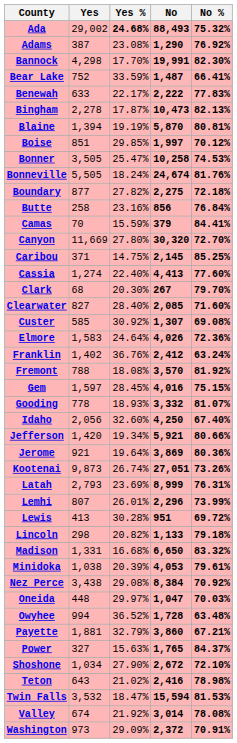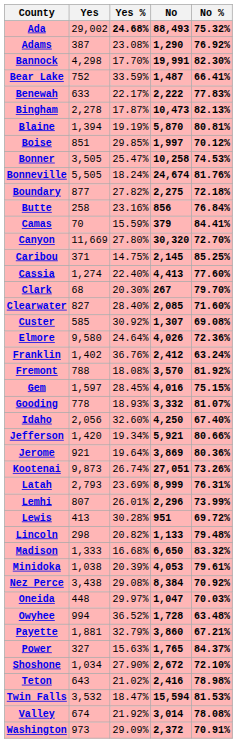 <table class="wikitable sortable">
 <tr>
 <th>County</th>
 <th>Yes</th>
 <th>Yes %</th>
 <th>No</th>
 <th>No %</th>
 </tr>
 <tr>
 <th style="background:#ffb6b6;"><a href='#'>Ada</a></th>
 <td style="background:#ffb6b6;">29,002</td>
 <td style="background:#ffb6b6;"><strong>24.68%</strong></td>
 <td style="background:#ffb6b6;"><strong>88,493</strong></td>
 <td style="background:#ffb6b6;"><strong>75.32%</strong></td>
 </tr>
 <tr>
 <th style="background:#ffb6b6;"><a href='#'>Adams</a></th>
 <td style="background:#ffb6b6;">387</td>
 <td style="background:#ffb6b6;">23.08%</td>
 <td style="background:#ffb6b6;"><strong>1,290</strong></td>
 <td style="background:#ffb6b6;"><strong>76.92%</strong></td>
 </tr>
 <tr>
 <th style="background:#ffb6b6;"><a href='#'>Bannock</a></th>
 <td style="background:#ffb6b6;">4,298</td>
 <td style="background:#ffb6b6;">17.70%</td>
 <td style="background:#ffb6b6;"><strong>19,991</strong></td>
 <td style="background:#ffb6b6;"><strong>82.30%</strong></td>
 </tr>
 <tr>
 <th style="background:#ffb6b6;"><a href='#'>Bear Lake</a></th>
 <td style="background:#ffb6b6;">752</td>
 <td style="background:#ffb6b6;">33.59%</td>
 <td style="background:#ffb6b6;"><strong>1,487</strong></td>
 <td style="background:#ffb6b6;"><strong>66.41%</strong></td>
 </tr>
 <tr>
 <th style="background:#ffb6b6;"><a href='#'>Benewah</a></th>
 <td style="background:#ffb6b6;">633</td>
 <td style="background:#ffb6b6;">22.17%</td>
 <td style="background:#ffb6b6;"><strong>2,222</strong></td>
 <td style="background:#ffb6b6;"><strong>77.83%</strong></td>
 </tr>
 <tr>
 <th style="background:#ffb6b6;"><a href='#'>Bingham</a></th>
 <td style="background:#ffb6b6;">2,278</td>
 <td style="background:#ffb6b6;">17.87%</td>
 <td style="background:#ffb6b6;"><strong>10,473</strong></td>
 <td style="background:#ffb6b6;"><strong>82.13%</strong></td>
 </tr>
 <tr>
 <th style="background:#ffb6b6;"><a href='#'>Blaine</a></th>
 <td style="background:#ffb6b6;">1,394</td>
 <td style="background:#ffb6b6;">19.19%</td>
 <td style="background:#ffb6b6;"><strong>5,870</strong></td>
 <td style="background:#ffb6b6;"><strong>80.81%</strong></td>
 </tr>
 <tr>
 <th style="background:#ffb6b6;"><a href='#'>Boise</a></th>
 <td style="background:#ffb6b6;">851</td>
 <td style="background:#ffb6b6;">29.85%</td>
 <td style="background:#ffb6b6;"><strong>1,997</strong></td>
 <td style="background:#ffb6b6;"><strong>70.12%</strong></td>
 </tr>
 <tr>
 <th style="background:#ffb6b6;"><a href='#'>Bonner</a></th>
 <td style="background:#ffb6b6;">3,505</td>
 <td style="background:#ffb6b6;">25.47%</td>
 <td style="background:#ffb6b6;"><strong>10,258</strong></td>
 <td style="background:#ffb6b6;"><strong>74.53%</strong></td>
 </tr>
 <tr>
 <th style="background:#ffb6b6;"><a href='#'>Bonneville</a></th>
 <td style="background:#ffb6b6;">5,505</td>
 <td style="background:#ffb6b6;">18.24%</td>
 <td style="background:#ffb6b6;"><strong>24,674</strong></td>
 <td style="background:#ffb6b6;"><strong>81.76%</strong></td>
 </tr>
 <tr>
 <th style="background:#ffb6b6;"><a href='#'>Boundary</a></th>
 <td style="background:#ffb6b6;">877</td>
 <td style="background:#ffb6b6;">27.82%</td>
 <td style="background:#ffb6b6;"><strong>2,275</strong></td>
 <td style="background:#ffb6b6;"><strong>72.18%</strong></td>
 </tr>
 <tr>
 <th style="background:#ffb6b6;"><a href='#'>Butte</a></th>
 <td style="background:#ffb6b6;">258</td>
 <td style="background:#ffb6b6;">23.16%</td>
 <td style="background:#ffb6b6;"><strong>856</strong></td>
 <td style="background:#ffb6b6;"><strong>76.84%</strong></td>
 </tr>
 <tr>
 <th style="background:#ffb6b6;"><a href='#'>Camas</a></th>
 <td style="background:#ffb6b6;">70</td>
 <td style="background:#ffb6b6;">15.59%</td>
 <td style="background:#ffb6b6;"><strong>379</strong></td>
 <td style="background:#ffb6b6;"><strong>84.41%</strong></td>
 </tr>
 <tr>
 <th style="background:#ffb6b6;"><a href='#'>Canyon</a></th>
 <td style="background:#ffb6b6;">11,669</td>
 <td style="background:#ffb6b6;">27.80%</td>
 <td style="background:#ffb6b6;"><strong>30,320</strong></td>
 <td style="background:#ffb6b6;"><strong>72.70%</strong></td>
 </tr>
 <tr>
 <th style="background:#ffb6b6;"><a href='#'>Caribou</a></th>
 <td style="background:#ffb6b6;">371</td>
 <td style="background:#ffb6b6;">14.75%</td>
 <td style="background:#ffb6b6;"><strong>2,145</strong></td>
 <td style="background:#ffb6b6;"><strong>85.25%</strong></td>
 </tr>
 <tr>
 <th style="background:#ffb6b6;"><a href='#'>Cassia</a></th>
 <td style="background:#ffb6b6;">1,274</td>
 <td style="background:#ffb6b6;">22.40%</td>
 <td style="background:#ffb6b6;"><strong>4,413</strong></td>
 <td style="background:#ffb6b6;"><strong>77.60%</strong></td>
 </tr>
 <tr>
 <th style="background:#ffb6b6;"><a href='#'>Clark</a></th>
 <td style="background:#ffb6b6;">68</td>
 <td style="background:#ffb6b6;">20.30%</td>
 <td style="background:#ffb6b6;"><strong>267</strong></td>
 <td style="background:#ffb6b6;"><strong>79.70%</strong></td>
 </tr>
 <tr>
 <th style="background:#ffb6b6;"><a href='#'>Clearwater</a></th>
 <td style="background:#ffb6b6;">827</td>
 <td style="background:#ffb6b6;">28.40%</td>
 <td style="background:#ffb6b6;"><strong>2,085</strong></td>
 <td style="background:#ffb6b6;"><strong>71.60%</strong></td>
 </tr>
 <tr>
 <th style="background:#ffb6b6;"><a href='#'>Custer</a></th>
 <td style="background:#ffb6b6;">585</td>
 <td style="background:#ffb6b6;">30.92%</td>
 <td style="background:#ffb6b6;"><strong>1,307</strong></td>
 <td style="background:#ffb6b6;"><strong>69.08%</strong></td>
 </tr>
 <tr>
 <th style="background:#ffb6b6;"><a href='#'>Elmore</a></th>
-<td style="background:#ffb6b6;">1,583</td>
+<td style="background:#ffb6b6;">9,580</td>
 <td style="background:#ffb6b6;">24.64%</td>
 <td style="background:#ffb6b6;"><strong>4,026</strong></td>
 <td style="background:#ffb6b6;"><strong>72.36%</strong></td>
 </tr>
 <tr>
 <th style="background:#ffb6b6;"><a href='#'>Franklin</a></th>
 <td style="background:#ffb6b6;">1,402</td>
 <td style="background:#ffb6b6;">36.76%</td>
 <td style="background:#ffb6b6;"><strong>2,412</strong></td>
 <td style="background:#ffb6b6;"><strong>63.24%</strong></td>
 </tr>
 <tr>
 <th style="background:#ffb6b6;"><a href='#'>Fremont</a></th>
 <td style="background:#ffb6b6;">788</td>
 <td style="background:#ffb6b6;">18.08%</td>
 <td style="background:#ffb6b6;"><strong>3,570</strong></td>
 <td style="background:#ffb6b6;"><strong>81.92%</strong></td>
 </tr>
 <tr>
 <th style="background:#ffb6b6;"><a href='#'>Gem</a></th>
 <td style="background:#ffb6b6;">1,597</td>
 <td style="background:#ffb6b6;">28.45%</td>
 <td style="background:#ffb6b6;"><strong>4,016</strong></td>
 <td style="background:#ffb6b6;"><strong>75.15%</strong></td>
 </tr>
 <tr>
 <th style="background:#ffb6b6;"><a href='#'>Gooding</a></th>
 <td style="background:#ffb6b6;">778</td>
 <td style="background:#ffb6b6;">18.93%</td>
 <td style="background:#ffb6b6;"><strong>3,332</strong></td>
 <td style="background:#ffb6b6;"><strong>81.07%</strong></td>
 </tr>
 <tr>
 <th style="background:#ffb6b6;"><a href='#'>Idaho</a></th>
 <td style="background:#ffb6b6;">2,056</td>
 <td style="background:#ffb6b6;">32.60%</td>
 <td style="background:#ffb6b6;"><strong>4,250</strong></td>
 <td style="background:#ffb6b6;"><strong>67.40%</strong></td>
 </tr>
 <tr>
 <th style="background:#ffb6b6;"><a href='#'>Jefferson</a></th>
 <td style="background:#ffb6b6;">1,420</td>
 <td style="background:#ffb6b6;">19.34%</td>
 <td style="background:#ffb6b6;"><strong>5,921</strong></td>
 <td style="background:#ffb6b6;"><strong>80.66%</strong></td>
 </tr>
 <tr>
 <th style="background:#ffb6b6;"><a href='#'>Jerome</a></th>
 <td style="background:#ffb6b6;">921</td>
 <td style="background:#ffb6b6;">19.64%</td>
 <td style="background:#ffb6b6;"><strong>3,869</strong></td>
 <td style="background:#ffb6b6;"><strong>80.36%</strong></td>
 </tr>
 <tr>
 <th style="background:#ffb6b6;"><a href='#'>Kootenai</a></th>
 <td style="background:#ffb6b6;">9,873</td>
 <td style="background:#ffb6b6;">26.74%</td>
 <td style="background:#ffb6b6;"><strong>27,051</strong></td>
 <td style="background:#ffb6b6;"><strong>73.26%</strong></td>
 </tr>
 <tr>
 <th style="background:#ffb6b6;"><a href='#'>Latah</a></th>
 <td style="background:#ffb6b6;">2,793</td>
 <td style="background:#ffb6b6;">23.69%</td>
 <td style="background:#ffb6b6;"><strong>8,999</strong></td>
 <td style="background:#ffb6b6;"><strong>76.31%</strong></td>
 </tr>
 <tr>
 <th style="background:#ffb6b6;"><a href='#'>Lemhi</a></th>
 <td style="background:#ffb6b6;">807</td>
 <td style="background:#ffb6b6;">26.01%</td>
 <td style="background:#ffb6b6;"><strong>2,296</strong></td>
 <td style="background:#ffb6b6;"><strong>73.99%</strong></td>
 </tr>
 <tr>
 <th style="background:#ffb6b6;"><a href='#'>Lewis</a></th>
 <td style="background:#ffb6b6;">413</td>
 <td style="background:#ffb6b6;">30.28%</td>
 <td style="background:#ffb6b6;"><strong>951</strong></td>
 <td style="background:#ffb6b6;"><strong>69.72%</strong></td>
 </tr>
 <tr>
 <th style="background:#ffb6b6;"><a href='#'>Lincoln</a></th>
 <td style="background:#ffb6b6;">298</td>
 <td style="background:#ffb6b6;">20.82%</td>
 <td style="background:#ffb6b6;"><strong>1,133</strong></td>
-<td style="background:#ffb6b6;"><strong>79.18%</strong></td>
+<td style="background:#ffb6b6;"><strong>79.48%</strong></td>
 </tr>
 <tr>
 <th style="background:#ffb6b6;"><a href='#'>Madison</a></th>
-<td style="background:#ffb6b6;">1,331</td>
+<td style="background:#ffb6b6;">1,333</td>
 <td style="background:#ffb6b6;">16.68%</td>
 <td style="background:#ffb6b6;"><strong>6,650</strong></td>
 <td style="background:#ffb6b6;"><strong>83.32%</strong></td>
 </tr>
 <tr>
 <th style="background:#ffb6b6;"><a href='#'>Minidoka</a></th>
 <td style="background:#ffb6b6;">1,038</td>
 <td style="background:#ffb6b6;">20.39%</td>
 <td style="background:#ffb6b6;"><strong>4,053</strong></td>
 <td style="background:#ffb6b6;"><strong>79.61%</strong></td>
 </tr>
 <tr>
 <th style="background:#ffb6b6;"><a href='#'>Nez Perce</a></th>
 <td style="background:#ffb6b6;">3,438</td>
 <td style="background:#ffb6b6;">29.08%</td>
 <td style="background:#ffb6b6;"><strong>8,384</strong></td>
 <td style="background:#ffb6b6;"><strong>70.92%</strong></td>
 </tr>
 <tr>
 <th style="background:#ffb6b6;"><a href='#'>Oneida</a></th>
 <td style="background:#ffb6b6;">448</td>
 <td style="background:#ffb6b6;">29.97%</td>
 <td style="background:#ffb6b6;"><strong>1,047</strong></td>
 <td style="background:#ffb6b6;"><strong>70.03%</strong></td>
 </tr>
 <tr>
 <th style="background:#ffb6b6;"><a href='#'>Owyhee</a></th>
 <td style="background:#ffb6b6;">994</td>
 <td style="background:#ffb6b6;">36.52%</td>
 <td style="background:#ffb6b6;"><strong>1,728</strong></td>
 <td style="background:#ffb6b6;"><strong>63.48%</strong></td>
 </tr>
 <tr>
 <th style="background:#ffb6b6;"><a href='#'>Payette</a></th>
 <td style="background:#ffb6b6;">1,881</td>
 <td style="background:#ffb6b6;">32.79%</td>
 <td style="background:#ffb6b6;"><strong>3,860</strong></td>
 <td style="background:#ffb6b6;"><strong>67.21%</strong></td>
 </tr>
 <tr>
 <th style="background:#ffb6b6;"><a href='#'>Power</a></th>
 <td style="background:#ffb6b6;">327</td>
 <td style="background:#ffb6b6;">15.63%</td>
 <td style="background:#ffb6b6;"><strong>1,765</strong></td>
 <td style="background:#ffb6b6;"><strong>84.37%</strong></td>
 </tr>
 <tr>
 <th style="background:#ffb6b6;"><a href='#'>Shoshone</a></th>
 <td style="background:#ffb6b6;">1,034</td>
 <td style="background:#ffb6b6;">27.90%</td>
 <td style="background:#ffb6b6;"><strong>2,672</strong></td>
 <td style="background:#ffb6b6;"><strong>72.10%</strong></td>
 </tr>
 <tr>
 <th style="background:#ffb6b6;"><a href='#'>Teton</a></th>
 <td style="background:#ffb6b6;">643</td>
 <td style="background:#ffb6b6;">21.02%</td>
 <td style="background:#ffb6b6;"><strong>2,416</strong></td>
 <td style="background:#ffb6b6;"><strong>78.98%</strong></td>
 </tr>
 <tr>
 <th style="background:#ffb6b6;"><a href='#'>Twin Falls</a></th>
 <td style="background:#ffb6b6;">3,532</td>
 <td style="background:#ffb6b6;">18.47%</td>
 <td style="background:#ffb6b6;"><strong>15,594</strong></td>
 <td style="background:#ffb6b6;"><strong>81.53%</strong></td>
 </tr>
 <tr>
 <th style="background:#ffb6b6;"><a href='#'>Valley</a></th>
 <td style="background:#ffb6b6;">674</td>
 <td style="background:#ffb6b6;">21.92%</td>
 <td style="background:#ffb6b6;"><strong>3,014</strong></td>
 <td style="background:#ffb6b6;"><strong>78.08%</strong></td>
 </tr>
 <tr>
 <th style="background:#ffb6b6;"><a href='#'>Washington</a></th>
 <td style="background:#ffb6b6;">973</td>
 <td style="background:#ffb6b6;">29.09%</td>
 <td style="background:#ffb6b6;"><strong>2,372</strong></td>
 <td style="background:#ffb6b6;"><strong>70.91%</strong></td>
 </tr>
 </table>
